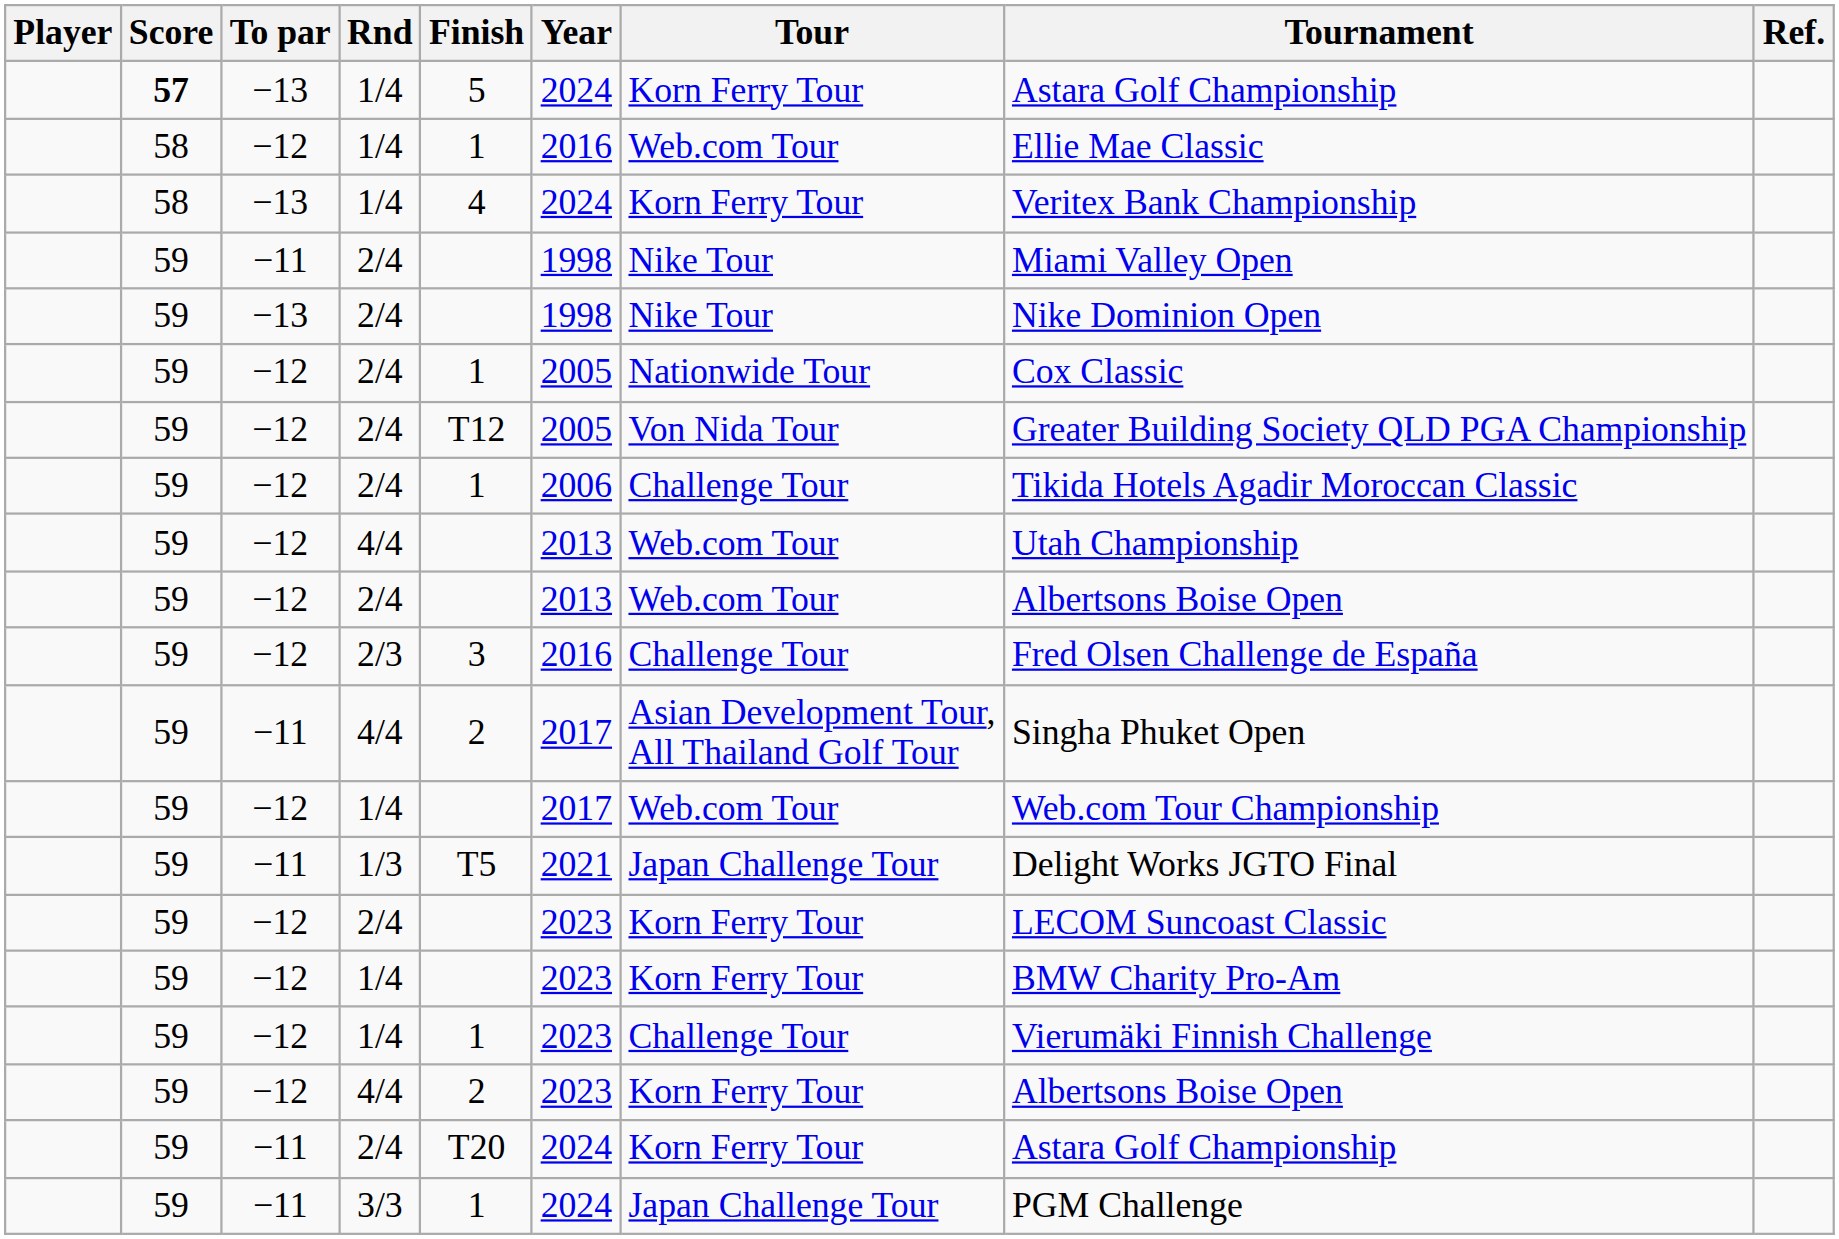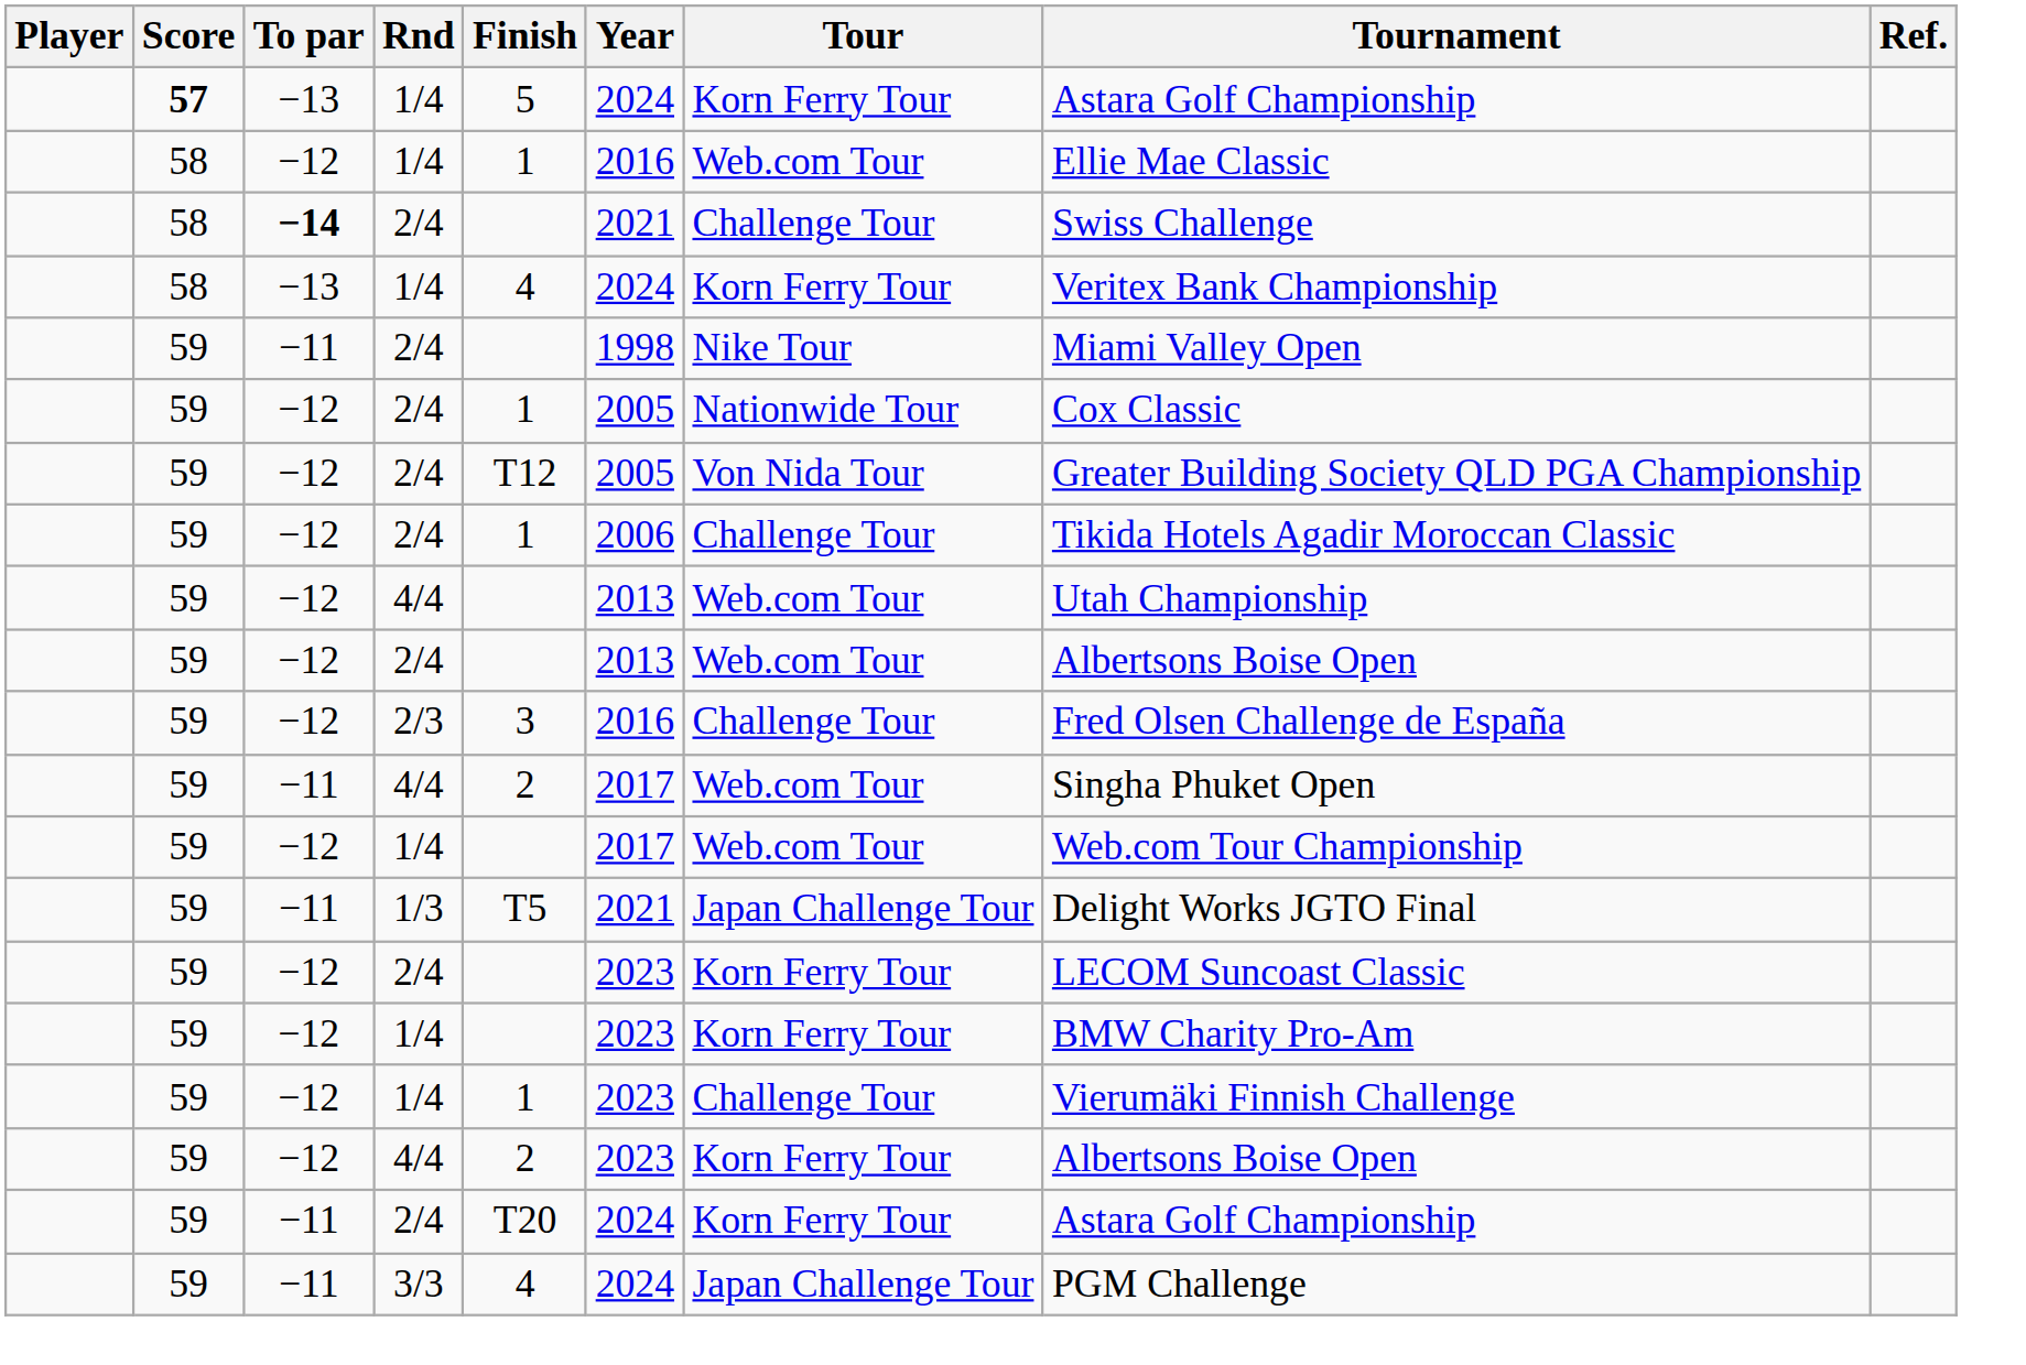 <table class="wikitable sortable">
 <tr>
 <th>Player</th>
 <th>Score</th>
 <th>To par</th>
 <th>Rnd</th>
 <th data-sort-type="number">Finish</th>
 <th>Year</th>
 <th>Tour</th>
 <th>Tournament</th>
 <th>Ref.</th>
 </tr>
 <tr>
 <td></td>
 <td align=center><strong>57</strong></td>
 <td align=center>−13</td>
 <td align=center>1/4</td>
 <td align=center>5</td>
 <td align=center><a href='#'>2024</a></td>
 <td><a href='#'>Korn Ferry Tour</a></td>
 <td><a href='#'>Astara Golf Championship</a></td>
 <td></td>
 </tr>
 <tr>
 <td></td>
 <td align=center>58</td>
 <td align="center">−12</td>
 <td align=center>1/4</td>
 <td align=center>1</td>
 <td align=center><a href='#'>2016</a></td>
 <td><a href='#'>Web.com Tour</a></td>
 <td><a href='#'>Ellie Mae Classic</a></td>
 <td></td>
 </tr>
 <tr>
 <td></td>
 <td align=center>58</td>
+<td align="center"><strong>−14</strong></td>
+<td align=center>2/4</td>
+<td align=center></td>
+<td align=center><a href='#'>2021</a></td>
+<td><a href='#'>Challenge Tour</a></td>
+<td><a href='#'>Swiss Challenge</a></td>
+<td></td>
+</tr>
+<tr>
+<td></td>
+<td align=center>58</td>
 <td align="center">−13</td>
 <td align=center>1/4</td>
 <td align=center>4</td>
 <td align=center><a href='#'>2024</a></td>
 <td><a href='#'>Korn Ferry Tour</a></td>
 <td><a href='#'>Veritex Bank Championship</a></td>
 <td></td>
 </tr>
 <tr>
 <td></td>
 <td align=center>59</td>
 <td align=center>−11</td>
 <td align=center>2/4</td>
 <td align=center></td>
 <td align=center><a href='#'>1998</a></td>
 <td><a href='#'>Nike Tour</a></td>
 <td><a href='#'>Miami Valley Open</a></td>
-<td></td>
-</tr>
-<tr>
-<td></td>
-<td align=center>59</td>
-<td align=center>−13</td>
-<td align=center>2/4</td>
-<td align=center></td>
-<td align=center><a href='#'>1998</a></td>
-<td><a href='#'>Nike Tour</a></td>
-<td><a href='#'>Nike Dominion Open</a></td>
 <td></td>
 </tr>
 <tr>
 <td></td>
 <td align=center>59</td>
 <td align=center>−12</td>
 <td align=center>2/4</td>
 <td align=center>1</td>
 <td align=center><a href='#'>2005</a></td>
 <td><a href='#'>Nationwide Tour</a></td>
 <td><a href='#'>Cox Classic</a></td>
 <td></td>
 </tr>
 <tr>
 <td></td>
 <td align=center>59</td>
 <td align=center>−12</td>
 <td align=center>2/4</td>
 <td align=center>T12</td>
 <td align=center><a href='#'>2005</a></td>
 <td><a href='#'>Von Nida Tour</a></td>
 <td><a href='#'>Greater Building Society QLD PGA Championship</a></td>
 <td></td>
 </tr>
 <tr>
 <td></td>
 <td align=center>59</td>
 <td align=center>−12</td>
 <td align=center>2/4</td>
 <td align=center>1</td>
 <td align=center><a href='#'>2006</a></td>
 <td><a href='#'>Challenge Tour</a></td>
 <td><a href='#'>Tikida Hotels Agadir Moroccan Classic</a></td>
 <td></td>
 </tr>
 <tr>
 <td></td>
 <td align=center>59</td>
 <td align=center>−12</td>
 <td align=center>4/4</td>
 <td align=center></td>
 <td align=center><a href='#'>2013</a></td>
 <td><a href='#'>Web.com Tour</a></td>
 <td><a href='#'>Utah Championship</a></td>
 <td></td>
 </tr>
 <tr>
 <td></td>
 <td align=center>59</td>
 <td align=center>−12</td>
 <td align=center>2/4</td>
 <td align=center></td>
 <td align=center><a href='#'>2013</a></td>
 <td><a href='#'>Web.com Tour</a></td>
 <td><a href='#'>Albertsons Boise Open</a></td>
 <td></td>
 </tr>
 <tr>
 <td></td>
 <td align=center>59</td>
 <td align=center>−12</td>
 <td align=center>2/3</td>
 <td align=center>3</td>
 <td align=center><a href='#'>2016</a></td>
 <td><a href='#'>Challenge Tour</a></td>
 <td><a href='#'>Fred Olsen Challenge de España</a></td>
 <td></td>
 </tr>
 <tr>
 <td></td>
 <td align=center>59</td>
 <td align=center>−11</td>
 <td align=center>4/4</td>
 <td align=center>2</td>
 <td align=center><a href='#'>2017</a></td>
-<td><a href='#'>Asian Development Tour</a>,<br><a href='#'>All Thailand Golf Tour</a></td>
+<td><a href='#'>Web.com Tour</a></td>
 <td>Singha Phuket Open</td>
 <td></td>
 </tr>
 <tr>
 <td></td>
 <td align=center>59</td>
 <td align=center>−12</td>
 <td align=center>1/4</td>
 <td align=center></td>
 <td align=center><a href='#'>2017</a></td>
 <td><a href='#'>Web.com Tour</a></td>
 <td><a href='#'>Web.com Tour Championship</a></td>
 <td></td>
 </tr>
 <tr>
 <td></td>
 <td align=center>59</td>
 <td align=center>−11</td>
 <td align=center>1/3</td>
 <td align=center>T5</td>
 <td align=center><a href='#'>2021</a></td>
 <td><a href='#'>Japan Challenge Tour</a></td>
 <td>Delight Works JGTO Final</td>
 <td></td>
 </tr>
 <tr>
 <td></td>
 <td align=center>59</td>
 <td align=center>−12</td>
 <td align=center>2/4</td>
 <td align=center></td>
 <td align=center><a href='#'>2023</a></td>
 <td><a href='#'>Korn Ferry Tour</a></td>
 <td><a href='#'>LECOM Suncoast Classic</a></td>
 <td></td>
 </tr>
 <tr>
 <td></td>
 <td align=center>59</td>
 <td align=center>−12</td>
 <td align=center>1/4</td>
 <td align=center></td>
 <td align=center><a href='#'>2023</a></td>
 <td><a href='#'>Korn Ferry Tour</a></td>
 <td><a href='#'>BMW Charity Pro-Am</a></td>
 <td></td>
 </tr>
 <tr>
 <td></td>
 <td align=center>59</td>
 <td align=center>−12</td>
 <td align=center>1/4</td>
 <td align=center>1</td>
 <td align=center><a href='#'>2023</a></td>
 <td><a href='#'>Challenge Tour</a></td>
 <td><a href='#'>Vierumäki Finnish Challenge</a></td>
 <td></td>
 </tr>
 <tr>
 <td></td>
 <td align=center>59</td>
 <td align=center>−12</td>
 <td align=center>4/4</td>
 <td align=center>2</td>
 <td align=center><a href='#'>2023</a></td>
 <td><a href='#'>Korn Ferry Tour</a></td>
 <td><a href='#'>Albertsons Boise Open</a></td>
 <td></td>
 </tr>
 <tr>
 <td></td>
 <td align=center>59</td>
 <td align=center>−11</td>
 <td align=center>2/4</td>
 <td align=center>T20</td>
 <td align=center><a href='#'>2024</a></td>
 <td><a href='#'>Korn Ferry Tour</a></td>
 <td><a href='#'>Astara Golf Championship</a></td>
 <td></td>
 </tr>
 <tr>
 <td></td>
 <td align=center>59</td>
 <td align=center>−11</td>
 <td align=center>3/3</td>
-<td align=center>1</td>
+<td align=center>4</td>
 <td align=center><a href='#'>2024</a></td>
 <td><a href='#'>Japan Challenge Tour</a></td>
 <td>PGM Challenge</td>
 <td></td>
 </tr>
 </table>
